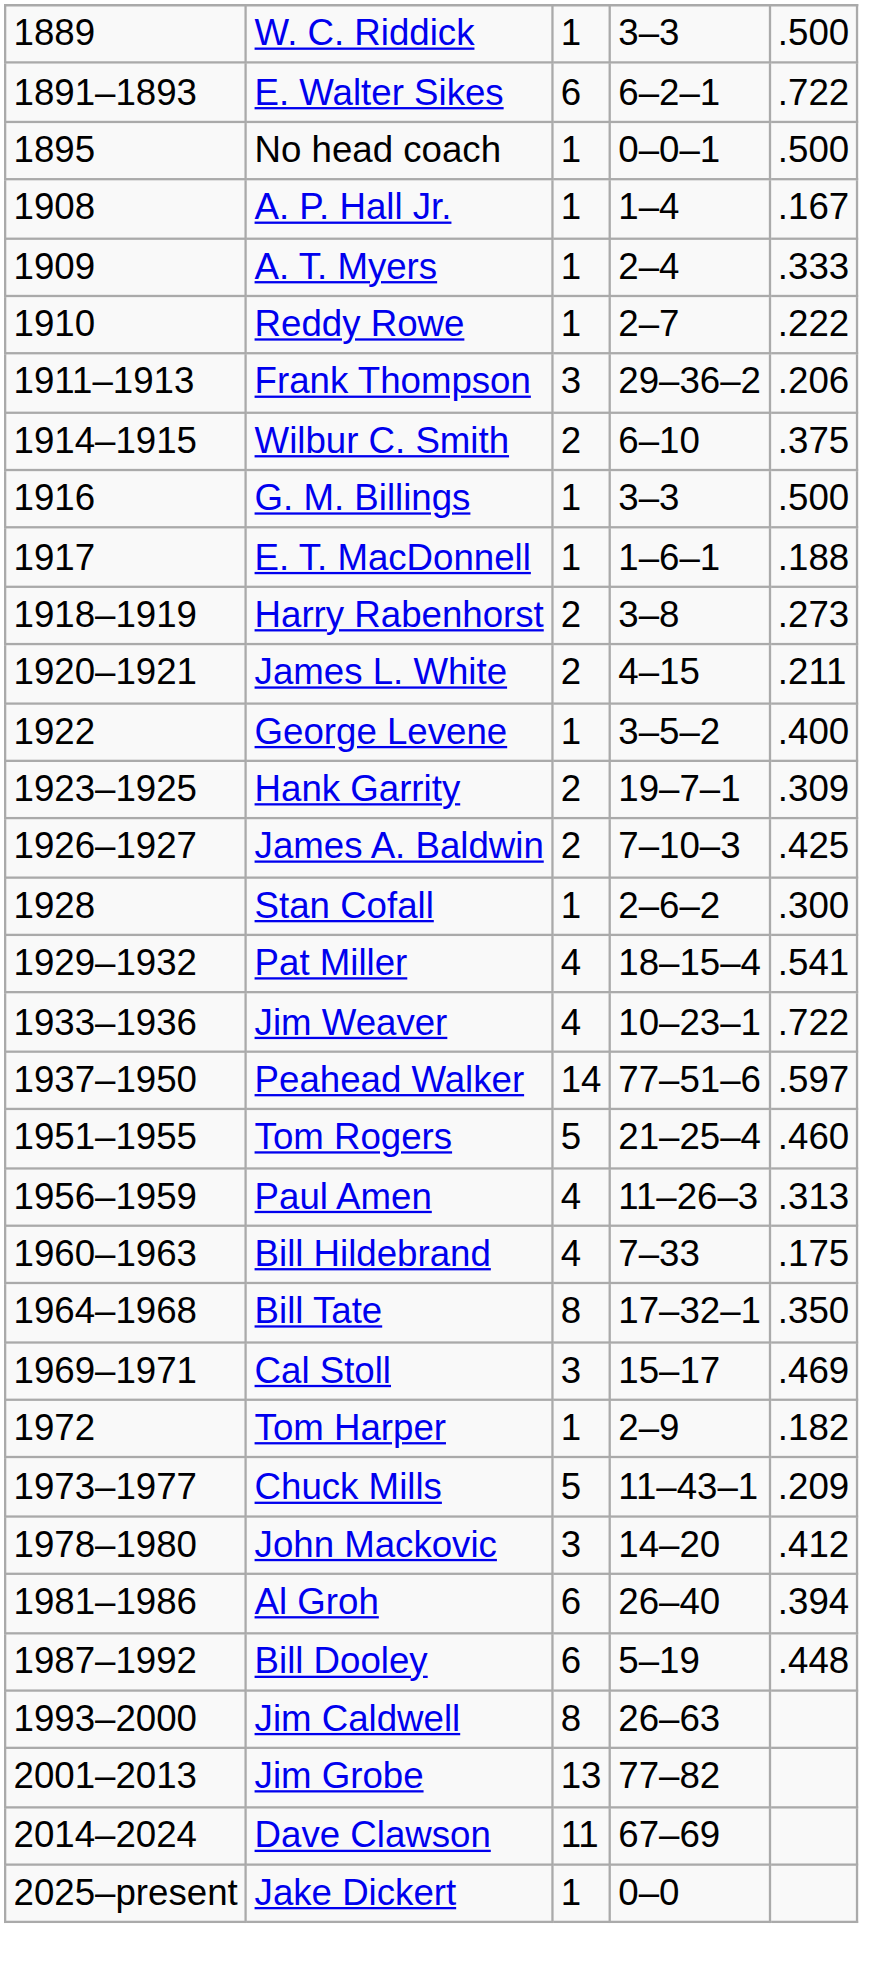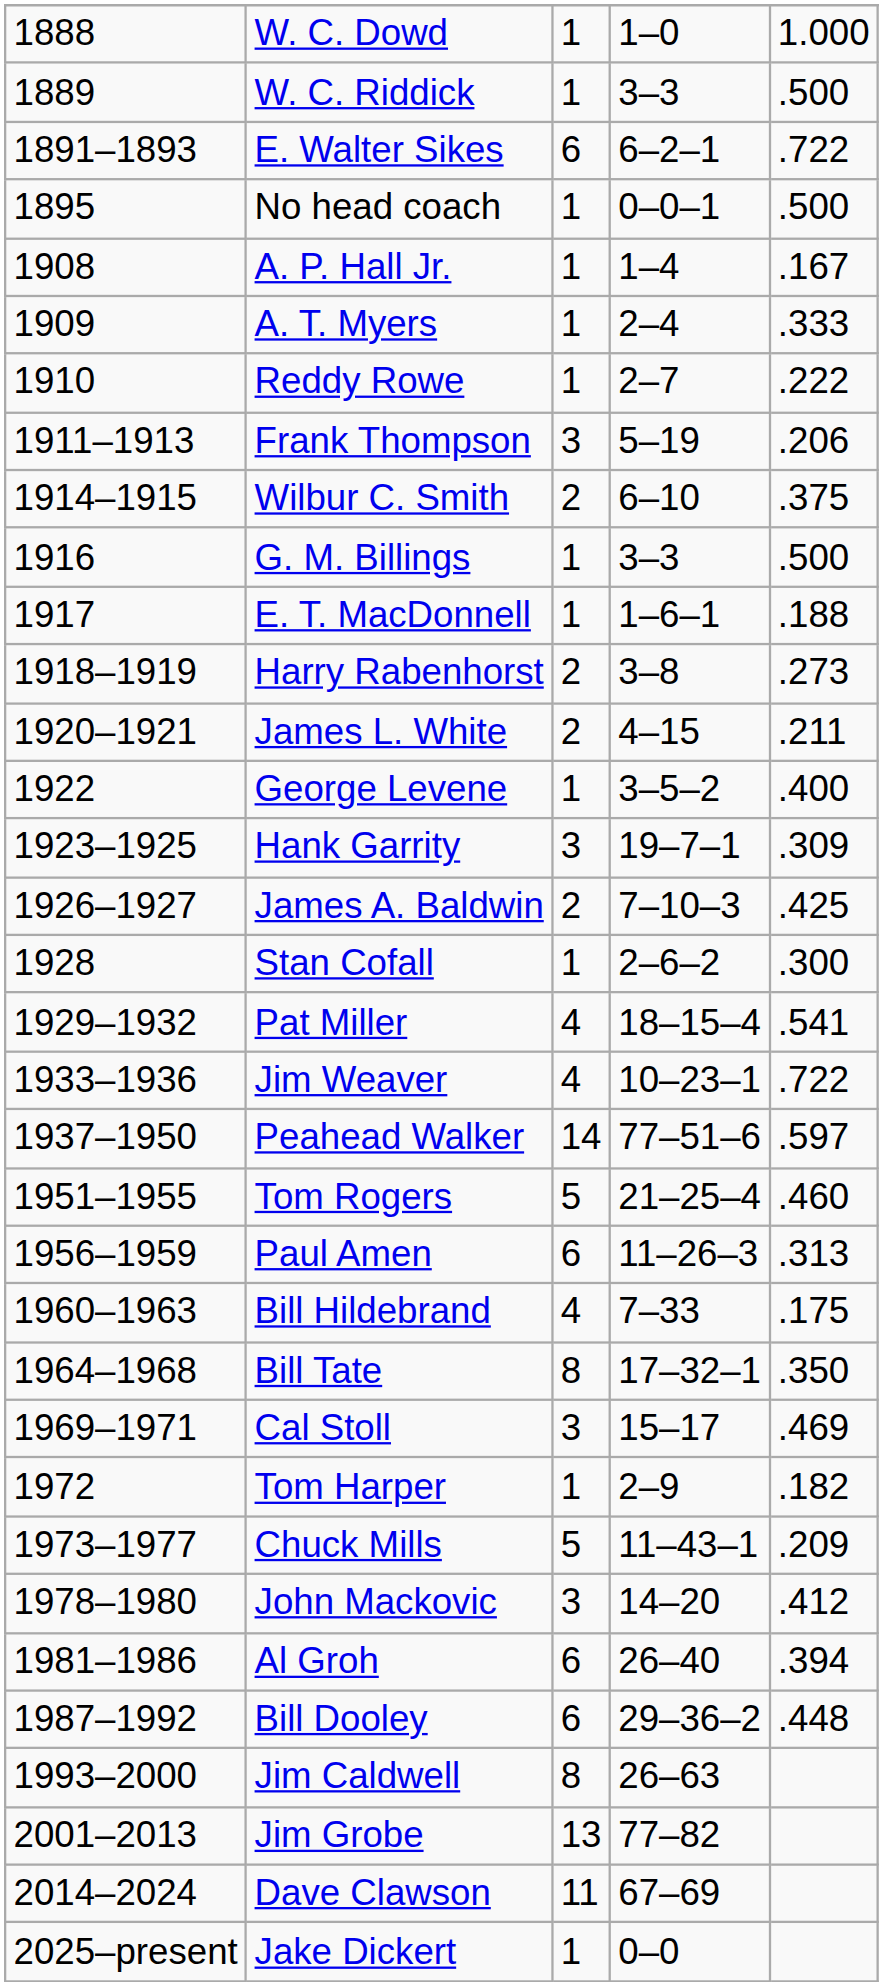 <table class="wikitable">
 <tr>
+</tr>
+<tr>
+<td>1888</td>
+<td><a href='#'>W. C. Dowd</a></td>
+<td>1</td>
+<td>1–0</td>
+<td>1.000</td>
 </tr>
 <tr>
 <td>1889</td>
 <td><a href='#'>W. C. Riddick</a></td>
 <td>1</td>
 <td>3–3</td>
 <td>.500</td>
 </tr>
 <tr>
 <td>1891–1893</td>
 <td><a href='#'>E. Walter Sikes</a></td>
 <td>6</td>
 <td>6–2–1</td>
 <td>.722</td>
 </tr>
 <tr>
 <td>1895</td>
 <td>No head coach</td>
 <td>1</td>
 <td>0–0–1</td>
 <td>.500</td>
 </tr>
 <tr>
 <td>1908</td>
 <td><a href='#'>A. P. Hall Jr.</a></td>
 <td>1</td>
 <td>1–4</td>
 <td>.167</td>
 </tr>
 <tr>
 <td>1909</td>
 <td><a href='#'>A. T. Myers</a></td>
 <td>1</td>
 <td>2–4</td>
 <td>.333</td>
 </tr>
 <tr>
 <td>1910</td>
 <td><a href='#'>Reddy Rowe</a></td>
 <td>1</td>
 <td>2–7</td>
 <td>.222</td>
 </tr>
 <tr>
 <td>1911–1913</td>
 <td><a href='#'>Frank Thompson</a></td>
 <td>3</td>
-<td>29–36–2</td>
+<td>5–19</td>
 <td>.206</td>
 </tr>
 <tr>
 <td>1914–1915</td>
 <td><a href='#'>Wilbur C. Smith</a></td>
 <td>2</td>
 <td>6–10</td>
 <td>.375</td>
 </tr>
 <tr>
 <td>1916</td>
 <td><a href='#'>G. M. Billings</a></td>
 <td>1</td>
 <td>3–3</td>
 <td>.500</td>
 </tr>
 <tr>
 <td>1917</td>
 <td><a href='#'>E. T. MacDonnell</a></td>
 <td>1</td>
 <td>1–6–1</td>
 <td>.188</td>
 </tr>
 <tr>
 <td>1918–1919</td>
 <td><a href='#'>Harry Rabenhorst</a></td>
 <td>2</td>
 <td>3–8</td>
 <td>.273</td>
 </tr>
 <tr>
 <td>1920–1921</td>
 <td><a href='#'>James L. White</a></td>
 <td>2</td>
 <td>4–15</td>
 <td>.211</td>
 </tr>
 <tr>
 <td>1922</td>
 <td><a href='#'>George Levene</a></td>
 <td>1</td>
 <td>3–5–2</td>
 <td>.400</td>
 </tr>
 <tr>
 <td>1923–1925</td>
 <td><a href='#'>Hank Garrity</a></td>
-<td>2</td>
+<td>3</td>
 <td>19–7–1</td>
 <td>.309</td>
 </tr>
 <tr>
 <td>1926–1927</td>
 <td><a href='#'>James A. Baldwin</a></td>
 <td>2</td>
 <td>7–10–3</td>
 <td>.425</td>
 </tr>
 <tr>
 <td>1928</td>
 <td><a href='#'>Stan Cofall</a></td>
 <td>1</td>
 <td>2–6–2</td>
 <td>.300</td>
 </tr>
 <tr>
 <td>1929–1932</td>
 <td><a href='#'>Pat Miller</a></td>
 <td>4</td>
 <td>18–15–4</td>
 <td>.541</td>
 </tr>
 <tr>
 <td>1933–1936</td>
 <td><a href='#'>Jim Weaver</a></td>
 <td>4</td>
 <td>10–23–1</td>
 <td>.722</td>
 </tr>
 <tr>
 <td>1937–1950</td>
 <td><a href='#'>Peahead Walker</a></td>
 <td>14</td>
 <td>77–51–6</td>
 <td>.597</td>
 </tr>
 <tr>
 <td>1951–1955</td>
 <td><a href='#'>Tom Rogers</a></td>
 <td>5</td>
 <td>21–25–4</td>
 <td>.460</td>
 </tr>
 <tr>
 <td>1956–1959</td>
 <td><a href='#'>Paul Amen</a></td>
-<td>4</td>
+<td>6</td>
 <td>11–26–3</td>
 <td>.313</td>
 </tr>
 <tr>
 <td>1960–1963</td>
 <td><a href='#'>Bill Hildebrand</a></td>
 <td>4</td>
 <td>7–33</td>
 <td>.175</td>
 </tr>
 <tr>
 <td>1964–1968</td>
 <td><a href='#'>Bill Tate</a></td>
 <td>8</td>
 <td>17–32–1</td>
 <td>.350</td>
 </tr>
 <tr>
 <td>1969–1971</td>
 <td><a href='#'>Cal Stoll</a></td>
 <td>3</td>
 <td>15–17</td>
 <td>.469</td>
 </tr>
 <tr>
 <td>1972</td>
 <td><a href='#'>Tom Harper</a></td>
 <td>1</td>
 <td>2–9</td>
 <td>.182</td>
 </tr>
 <tr>
 <td>1973–1977</td>
 <td><a href='#'>Chuck Mills</a></td>
 <td>5</td>
 <td>11–43–1</td>
 <td>.209</td>
 </tr>
 <tr>
 <td>1978–1980</td>
 <td><a href='#'>John Mackovic</a></td>
 <td>3</td>
 <td>14–20</td>
 <td>.412</td>
 </tr>
 <tr>
 <td>1981–1986</td>
 <td><a href='#'>Al Groh</a></td>
 <td>6</td>
 <td>26–40</td>
 <td>.394</td>
 </tr>
 <tr>
 <td>1987–1992</td>
 <td><a href='#'>Bill Dooley</a></td>
 <td>6</td>
-<td>5–19</td>
+<td>29–36–2</td>
 <td>.448</td>
 </tr>
 <tr>
 <td>1993–2000</td>
 <td><a href='#'>Jim Caldwell</a></td>
 <td>8</td>
 <td>26–63</td>
 <td></td>
 </tr>
 <tr>
 <td>2001–2013</td>
 <td><a href='#'>Jim Grobe</a></td>
 <td>13</td>
 <td>77–82</td>
 <td></td>
 </tr>
 <tr>
 <td>2014–2024</td>
 <td><a href='#'>Dave Clawson</a></td>
 <td>11</td>
 <td>67–69</td>
 <td></td>
 </tr>
 <tr>
 <td>2025–present</td>
 <td><a href='#'>Jake Dickert</a></td>
 <td>1</td>
 <td>0–0</td>
 <td></td>
 </tr>
 </table>
